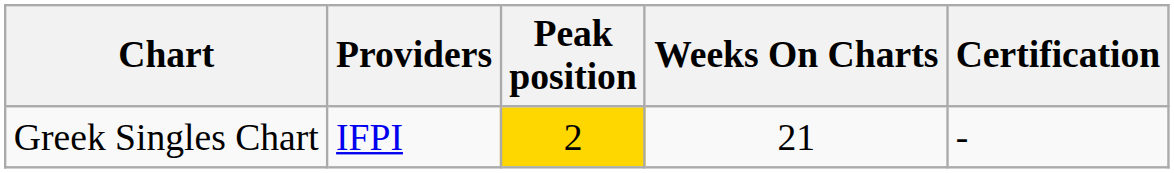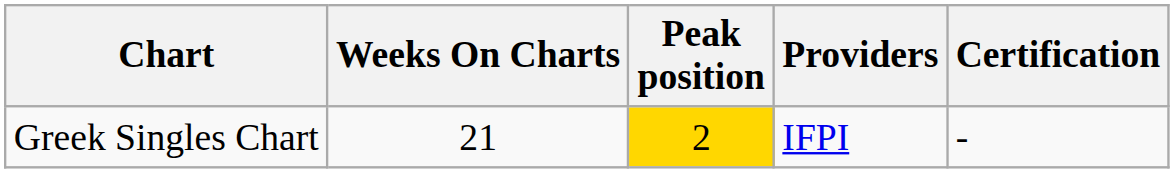 <table class="wikitable">
 <tr>
 <th align="left">Chart</th>
+<th align="left">Weeks On Charts</th>
+<th align="left">Peak<br>position</th>
 <th align="left">Providers</th>
-<th align="left">Peak<br>position</th>
-<th align="left">Weeks On Charts</th>
 <th align="left">Certification</th>
 </tr>
 <tr>
 <td align="left">Greek Singles Chart</td>
+<td align="center">21</td>
+<td align="center" style="background: gold;">2</td>
 <td align="left"><a href='#'>IFPI</a></td>
-<td align="center" style="background: gold;">2</td>
-<td align="center">21</td>
 <td align="left">-</td>
 </tr>
 </table>
